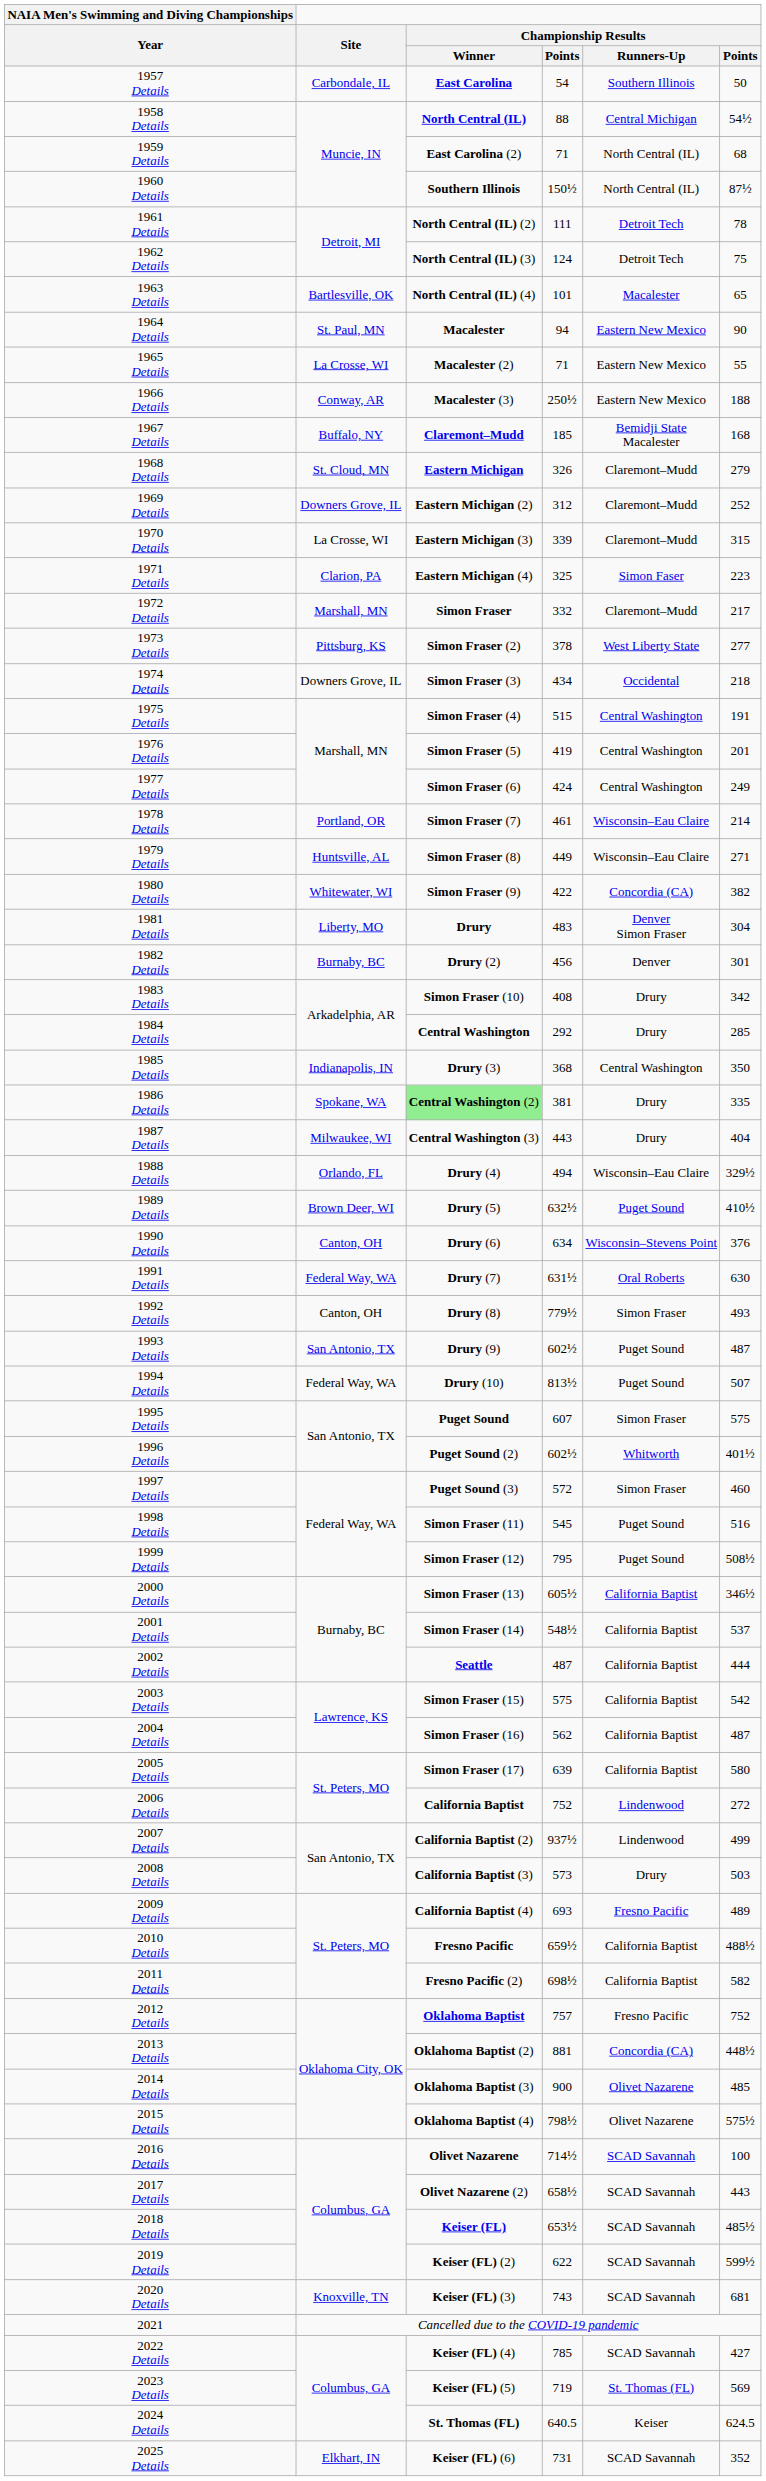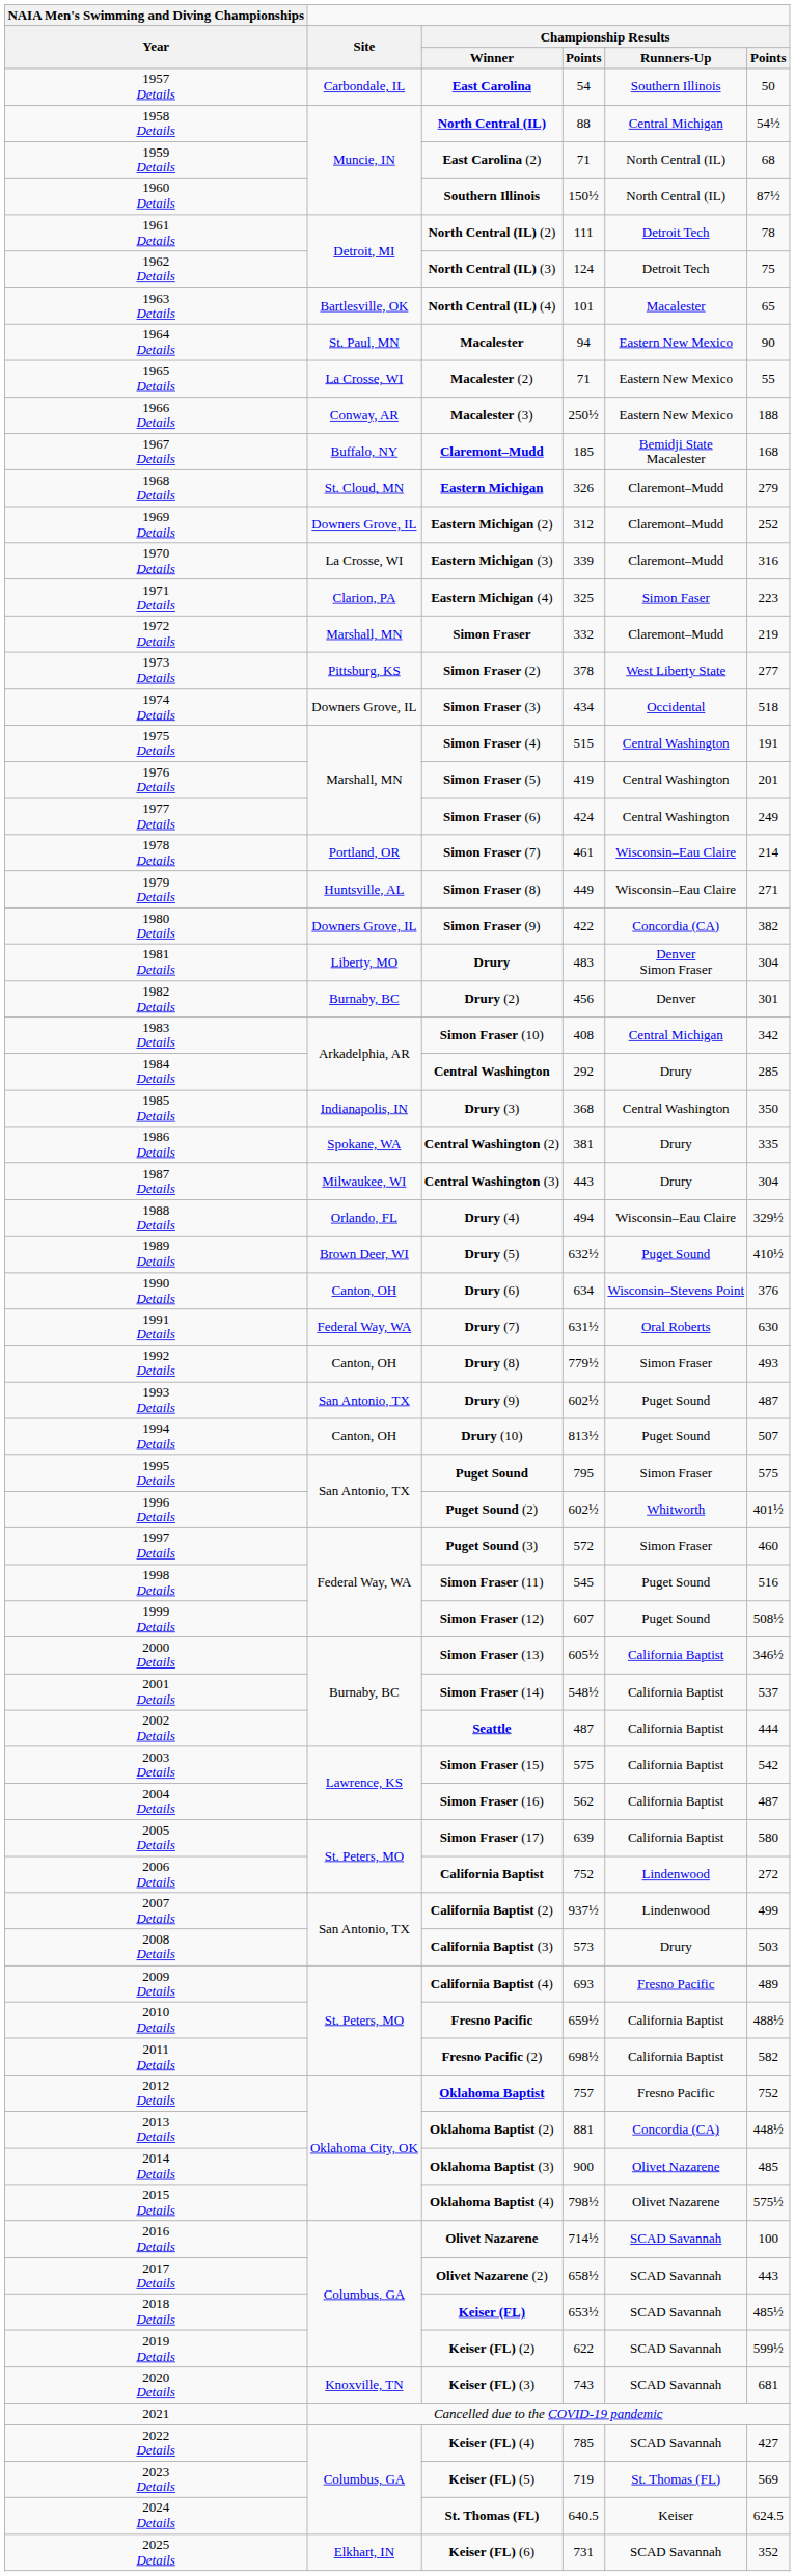 <table class="wikitable" style="text-align:center">
 <tr>
 <th style=>NAIA Men's Swimming and Diving Championships</th>
 </tr>
 <tr>
 <th rowspan="2">Year</th>
 <th rowspan="2">Site</th>
 <th colspan=4>Championship Results</th>
 </tr>
 <tr>
 <th>Winner</th>
 <th>Points</th>
 <th>Runners-Up</th>
 <th>Points</th>
 </tr>
 <tr>
 <td>1957 <br> <em><a href='#'>Details</a></em></td>
 <td><a href='#'>Carbondale, IL</a></td>
 <td><strong><a href='#'>East Carolina</a></strong></td>
 <td>54</td>
 <td><a href='#'>Southern Illinois</a></td>
 <td>50</td>
 </tr>
 <tr>
 <td>1958 <br> <em><a href='#'>Details</a></em></td>
 <td rowspan="3"><a href='#'>Muncie, IN</a></td>
 <td><strong><a href='#'>North Central (IL)</a></strong></td>
 <td>88</td>
 <td><a href='#'>Central Michigan</a></td>
 <td>54½</td>
 </tr>
 <tr>
 <td>1959 <br> <em><a href='#'>Details</a></em></td>
 <td><strong>East Carolina</strong> (2)</td>
 <td>71</td>
 <td>North Central (IL)</td>
 <td>68</td>
 </tr>
 <tr>
 <td>1960 <br> <em><a href='#'>Details</a></em></td>
 <td><strong>Southern Illinois</strong></td>
 <td>150½</td>
 <td>North Central (IL)</td>
 <td>87½</td>
 </tr>
 <tr>
 <td>1961 <br> <em><a href='#'>Details</a></em></td>
 <td rowspan="2"><a href='#'>Detroit, MI</a></td>
 <td><strong>North Central  (IL)</strong> (2)</td>
 <td>111</td>
 <td><a href='#'>Detroit Tech</a></td>
 <td>78</td>
 </tr>
 <tr>
 <td>1962 <br> <em><a href='#'>Details</a></em></td>
 <td><strong>North Central  (IL)</strong> (3)</td>
 <td>124</td>
 <td>Detroit Tech</td>
 <td>75</td>
 </tr>
 <tr>
 <td>1963 <br> <em><a href='#'>Details</a></em></td>
 <td><a href='#'>Bartlesville, OK</a></td>
 <td><strong>North Central  (IL)</strong> (4)</td>
 <td>101</td>
 <td><a href='#'>Macalester</a></td>
 <td>65</td>
 </tr>
 <tr>
 <td>1964 <br> <em><a href='#'>Details</a></em></td>
 <td><a href='#'>St. Paul, MN</a></td>
 <td><strong>Macalester</strong></td>
 <td>94</td>
 <td><a href='#'>Eastern New Mexico</a></td>
 <td>90</td>
 </tr>
 <tr>
 <td>1965 <br> <em><a href='#'>Details</a></em></td>
 <td><a href='#'>La Crosse, WI</a></td>
 <td><strong>Macalester</strong> (2)</td>
 <td>71</td>
 <td>Eastern New Mexico</td>
 <td>55</td>
 </tr>
 <tr>
 <td>1966 <br> <em><a href='#'>Details</a></em></td>
 <td><a href='#'>Conway, AR</a></td>
 <td><strong>Macalester</strong> (3)</td>
 <td>250½</td>
 <td>Eastern New Mexico</td>
 <td>188</td>
 </tr>
 <tr>
 <td>1967 <br> <em><a href='#'>Details</a></em></td>
 <td><a href='#'>Buffalo, NY</a></td>
 <td><strong><a href='#'>Claremont–Mudd</a></strong></td>
 <td>185</td>
 <td><a href='#'>Bemidji State</a><br>Macalester</td>
 <td>168</td>
 </tr>
 <tr>
 <td>1968 <br> <em><a href='#'>Details</a></em></td>
 <td><a href='#'>St. Cloud, MN</a></td>
 <td><strong><a href='#'>Eastern Michigan</a></strong></td>
 <td>326</td>
 <td>Claremont–Mudd</td>
 <td>279</td>
 </tr>
 <tr>
 <td>1969 <br> <em><a href='#'>Details</a></em></td>
 <td><a href='#'>Downers Grove, IL</a></td>
 <td><strong>Eastern Michigan</strong> (2)</td>
 <td>312</td>
 <td>Claremont–Mudd</td>
 <td>252</td>
 </tr>
 <tr>
 <td>1970 <br> <em><a href='#'>Details</a></em></td>
 <td>La Crosse, WI</td>
 <td><strong>Eastern Michigan</strong> (3)</td>
 <td>339</td>
 <td>Claremont–Mudd</td>
-<td>315</td>
+<td>316</td>
 </tr>
 <tr>
 <td>1971 <br> <em><a href='#'>Details</a></em></td>
 <td><a href='#'>Clarion, PA</a></td>
 <td><strong>Eastern Michigan</strong> (4)</td>
 <td>325</td>
 <td><a href='#'>Simon Faser</a></td>
 <td>223</td>
 </tr>
 <tr>
 <td>1972 <br> <em><a href='#'>Details</a></em></td>
 <td><a href='#'>Marshall, MN</a></td>
 <td><strong>Simon Fraser</strong></td>
 <td>332</td>
 <td>Claremont–Mudd</td>
-<td>217</td>
+<td>219</td>
 </tr>
 <tr>
 <td>1973 <br> <em><a href='#'>Details</a></em></td>
 <td><a href='#'>Pittsburg, KS</a></td>
 <td><strong>Simon Fraser</strong> (2)</td>
 <td>378</td>
 <td><a href='#'>West Liberty State</a></td>
 <td>277</td>
 </tr>
 <tr>
 <td>1974 <br> <em><a href='#'>Details</a></em></td>
 <td>Downers Grove, IL</td>
 <td><strong>Simon Fraser</strong> (3)</td>
 <td>434</td>
 <td><a href='#'>Occidental</a></td>
-<td>218</td>
+<td>518</td>
 </tr>
 <tr>
 <td>1975<br> <em><a href='#'>Details</a></em></td>
 <td rowspan="3">Marshall, MN</td>
 <td><strong>Simon Fraser</strong> (4)</td>
 <td>515</td>
 <td><a href='#'>Central Washington</a></td>
 <td>191</td>
 </tr>
 <tr>
 <td>1976<br> <em><a href='#'>Details</a></em></td>
 <td><strong>Simon Fraser</strong> (5)</td>
 <td>419</td>
 <td>Central Washington</td>
 <td>201</td>
 </tr>
 <tr>
 <td>1977<br> <em><a href='#'>Details</a></em></td>
 <td><strong>Simon Fraser</strong> (6)</td>
 <td>424</td>
 <td>Central Washington</td>
 <td>249</td>
 </tr>
 <tr>
 <td>1978 <br> <em><a href='#'>Details</a></em></td>
 <td><a href='#'>Portland, OR</a></td>
 <td><strong>Simon Fraser</strong> (7)</td>
 <td>461</td>
 <td><a href='#'>Wisconsin–Eau Claire</a></td>
 <td>214</td>
 </tr>
 <tr>
 <td>1979 <br> <em><a href='#'>Details</a></em></td>
 <td><a href='#'>Huntsville, AL</a></td>
 <td><strong>Simon Fraser</strong> (8)</td>
 <td>449</td>
 <td>Wisconsin–Eau Claire</td>
 <td>271</td>
 </tr>
 <tr>
 <td>1980<br> <em><a href='#'>Details</a></em></td>
-<td><a href='#'>Whitewater, WI</a></td>
+<td><a href='#'>Downers Grove, IL</a></td>
 <td><strong>Simon Fraser</strong> (9)</td>
 <td>422</td>
 <td><a href='#'>Concordia (CA)</a></td>
 <td>382</td>
 </tr>
 <tr>
 <td>1981 <br> <em><a href='#'>Details</a></em></td>
 <td><a href='#'>Liberty, MO</a></td>
 <td><strong>Drury</strong></td>
 <td>483</td>
 <td><a href='#'>Denver</a><br>Simon Fraser</td>
 <td>304</td>
 </tr>
 <tr>
 <td>1982 <br> <em><a href='#'>Details</a></em></td>
 <td><a href='#'>Burnaby, BC</a></td>
 <td><strong>Drury</strong> (2)</td>
 <td>456</td>
 <td>Denver</td>
 <td>301</td>
 </tr>
 <tr>
 <td>1983 <br> <em><a href='#'>Details</a></em></td>
 <td rowspan="2">Arkadelphia, AR</td>
 <td><strong>Simon Fraser</strong> (10)</td>
 <td>408</td>
-<td>Drury</td>
+<td><a href='#'>Central Michigan</a></td>
 <td>342</td>
 </tr>
 <tr>
 <td>1984 <br> <em><a href='#'>Details</a></em></td>
 <td><strong>Central Washington</strong></td>
 <td>292</td>
 <td>Drury</td>
 <td>285</td>
 </tr>
 <tr>
 <td>1985 <br> <em><a href='#'>Details</a></em></td>
 <td><a href='#'>Indianapolis, IN</a></td>
 <td><strong>Drury</strong> (3)</td>
 <td>368</td>
 <td>Central Washington</td>
 <td>350</td>
 </tr>
 <tr>
 <td>1986 <br> <em><a href='#'>Details</a></em></td>
 <td><a href='#'>Spokane, WA</a></td>
-<td style="background: lightgreen;"><strong>Central Washington</strong> (2)</td>
+<td><strong>Central Washington</strong> (2)</td>
 <td>381</td>
 <td>Drury</td>
 <td>335</td>
 </tr>
 <tr>
 <td>1987 <br> <em><a href='#'>Details</a></em></td>
 <td><a href='#'>Milwaukee, WI</a></td>
 <td><strong>Central Washington</strong> (3)</td>
 <td>443</td>
 <td>Drury</td>
-<td>404</td>
+<td>304</td>
 </tr>
 <tr>
 <td>1988 <br> <em><a href='#'>Details</a></em></td>
 <td><a href='#'>Orlando, FL</a></td>
 <td><strong>Drury</strong> (4)</td>
 <td>494</td>
 <td>Wisconsin–Eau Claire</td>
 <td>329½</td>
 </tr>
 <tr>
 <td>1989 <br> <em><a href='#'>Details</a></em></td>
 <td><a href='#'>Brown Deer, WI</a></td>
 <td><strong>Drury</strong> (5)</td>
 <td>632½</td>
 <td><a href='#'>Puget Sound</a></td>
 <td>410½</td>
 </tr>
 <tr>
 <td>1990 <br> <em><a href='#'>Details</a></em></td>
 <td><a href='#'>Canton, OH</a></td>
 <td><strong>Drury</strong> (6)</td>
 <td>634</td>
 <td><a href='#'>Wisconsin–Stevens Point</a></td>
 <td>376</td>
 </tr>
 <tr>
 <td>1991 <br> <em><a href='#'>Details</a></em></td>
 <td><a href='#'>Federal Way, WA</a></td>
 <td><strong>Drury</strong> (7)</td>
 <td>631½</td>
 <td><a href='#'>Oral Roberts</a></td>
 <td>630</td>
 </tr>
 <tr>
 <td>1992 <br> <em><a href='#'>Details</a></em></td>
 <td>Canton, OH</td>
 <td><strong>Drury</strong> (8)</td>
 <td>779½</td>
 <td>Simon Fraser</td>
 <td>493</td>
 </tr>
 <tr>
 <td>1993 <br> <em><a href='#'>Details</a></em></td>
 <td><a href='#'>San Antonio, TX</a></td>
 <td><strong>Drury</strong> (9)</td>
 <td>602½</td>
 <td>Puget Sound</td>
 <td>487</td>
 </tr>
 <tr>
 <td>1994 <br> <em><a href='#'>Details</a></em></td>
-<td>Federal Way, WA</td>
+<td>Canton, OH</td>
 <td><strong>Drury</strong> (10)</td>
 <td>813½</td>
 <td>Puget Sound</td>
 <td>507</td>
 </tr>
 <tr>
 <td>1995 <br> <em><a href='#'>Details</a></em></td>
 <td rowspan="2">San Antonio, TX</td>
 <td><strong>Puget Sound</strong></td>
-<td>607</td>
+<td>795</td>
 <td>Simon Fraser</td>
 <td>575</td>
 </tr>
 <tr>
 <td>1996 <br> <em><a href='#'>Details</a></em></td>
 <td><strong>Puget Sound</strong> (2)</td>
 <td>602½</td>
 <td><a href='#'>Whitworth</a></td>
 <td>401½</td>
 </tr>
 <tr>
 <td>1997 <br> <em><a href='#'>Details</a></em></td>
 <td rowspan="3">Federal Way, WA</td>
 <td><strong>Puget Sound</strong> (3)</td>
 <td>572</td>
 <td>Simon Fraser</td>
 <td>460</td>
 </tr>
 <tr>
 <td>1998 <br> <em><a href='#'>Details</a></em></td>
 <td><strong>Simon Fraser</strong> (11)</td>
 <td>545</td>
 <td>Puget Sound</td>
 <td>516</td>
 </tr>
 <tr>
 <td>1999 <br> <em><a href='#'>Details</a></em></td>
 <td><strong>Simon Fraser</strong> (12)</td>
-<td>795</td>
+<td>607</td>
 <td>Puget Sound</td>
 <td>508½</td>
 </tr>
 <tr>
 <td>2000 <br> <em><a href='#'>Details</a></em></td>
 <td rowspan="3">Burnaby, BC</td>
 <td><strong>Simon Fraser</strong> (13)</td>
 <td>605½</td>
 <td><a href='#'>California Baptist</a></td>
 <td>346½</td>
 </tr>
 <tr>
 <td>2001 <br> <em><a href='#'>Details</a></em></td>
 <td><strong>Simon Fraser</strong> (14)</td>
 <td>548½</td>
 <td>California Baptist</td>
 <td>537</td>
 </tr>
 <tr>
 <td>2002 <br> <em><a href='#'>Details</a></em></td>
 <td><strong><a href='#'>Seattle</a></strong></td>
 <td>487</td>
 <td>California Baptist</td>
 <td>444</td>
 </tr>
 <tr>
 <td>2003 <br> <em><a href='#'>Details</a></em></td>
 <td rowspan="2"><a href='#'>Lawrence, KS</a></td>
 <td><strong>Simon Fraser</strong> (15)</td>
 <td>575</td>
 <td>California Baptist</td>
 <td>542</td>
 </tr>
 <tr>
 <td>2004 <br> <em><a href='#'>Details</a></em></td>
 <td><strong>Simon Fraser</strong> (16)</td>
 <td>562</td>
 <td>California Baptist</td>
 <td>487</td>
 </tr>
 <tr>
 <td>2005 <br> <em><a href='#'>Details</a></em></td>
 <td rowspan="2"><a href='#'>St. Peters, MO</a></td>
 <td><strong>Simon Fraser</strong> (17)</td>
 <td>639</td>
 <td>California Baptist</td>
 <td>580</td>
 </tr>
 <tr>
 <td>2006 <br> <em><a href='#'>Details</a></em></td>
 <td><strong>California Baptist</strong></td>
 <td>752</td>
 <td><a href='#'>Lindenwood</a></td>
 <td>272</td>
 </tr>
 <tr>
 <td>2007 <br> <em><a href='#'>Details</a></em></td>
 <td rowspan="2">San Antonio, TX</td>
 <td><strong>California Baptist</strong> (2)</td>
 <td>937½</td>
 <td>Lindenwood</td>
 <td>499</td>
 </tr>
 <tr>
 <td>2008 <br> <em><a href='#'>Details</a></em></td>
 <td><strong>California Baptist</strong> (3)</td>
 <td>573</td>
 <td>Drury</td>
 <td>503</td>
 </tr>
 <tr>
 <td>2009 <br> <em><a href='#'>Details</a></em></td>
 <td rowspan="3"><a href='#'>St. Peters, MO</a></td>
 <td><strong>California Baptist</strong> (4)</td>
 <td>693</td>
 <td><a href='#'>Fresno Pacific</a></td>
 <td>489</td>
 </tr>
 <tr>
 <td>2010 <br> <em><a href='#'>Details</a></em></td>
 <td><strong>Fresno Pacific</strong></td>
 <td>659½</td>
 <td>California Baptist</td>
 <td>488½</td>
 </tr>
 <tr>
 <td>2011 <br> <em><a href='#'>Details</a></em></td>
 <td><strong>Fresno Pacific</strong> (2)</td>
 <td>698½</td>
 <td>California Baptist</td>
 <td>582</td>
 </tr>
 <tr>
 <td>2012 <br> <em><a href='#'>Details</a></em></td>
 <td rowspan="4"><a href='#'>Oklahoma City, OK</a></td>
 <td><strong><a href='#'>Oklahoma Baptist</a></strong></td>
 <td>757</td>
 <td>Fresno Pacific</td>
 <td>752</td>
 </tr>
 <tr>
 <td>2013 <br> <em><a href='#'>Details</a></em></td>
 <td><strong>Oklahoma Baptist</strong> (2)</td>
 <td>881</td>
 <td><a href='#'>Concordia (CA)</a></td>
 <td>448½</td>
 </tr>
 <tr>
 <td>2014 <br> <em><a href='#'>Details</a></em></td>
 <td><strong>Oklahoma Baptist</strong> (3)</td>
 <td>900</td>
 <td><a href='#'>Olivet Nazarene</a></td>
 <td>485</td>
 </tr>
 <tr>
 <td>2015 <br> <em><a href='#'>Details</a></em></td>
 <td><strong>Oklahoma Baptist</strong> (4)</td>
 <td>798½</td>
 <td>Olivet Nazarene</td>
 <td>575½</td>
 </tr>
 <tr>
 <td>2016 <br> <em><a href='#'>Details</a></em></td>
 <td rowspan="4"><a href='#'>Columbus, GA</a></td>
 <td><strong>Olivet Nazarene</strong></td>
 <td>714½</td>
 <td><a href='#'>SCAD Savannah</a></td>
 <td>100</td>
 </tr>
 <tr>
 <td>2017 <br> <em><a href='#'>Details</a></em></td>
 <td><strong>Olivet Nazarene</strong> (2)</td>
 <td>658½</td>
 <td>SCAD Savannah</td>
 <td>443</td>
 </tr>
 <tr>
 <td>2018 <br> <em><a href='#'>Details</a></em></td>
 <td><strong><a href='#'>Keiser (FL)</a></strong></td>
 <td>653½</td>
 <td>SCAD Savannah</td>
 <td>485½</td>
 </tr>
 <tr>
 <td>2019 <br> <em><a href='#'>Details</a></em></td>
 <td><strong>Keiser (FL)</strong> (2)</td>
 <td>622</td>
 <td>SCAD Savannah</td>
 <td>599½</td>
 </tr>
 <tr>
 <td>2020 <br> <em><a href='#'>Details</a></em></td>
 <td rowspan="1"><a href='#'>Knoxville, TN</a></td>
 <td><strong>Keiser (FL)</strong> (3)</td>
 <td>743</td>
 <td>SCAD Savannah</td>
 <td>681</td>
 </tr>
 <tr>
 <td>2021</td>
 <td colspan=5><em>Cancelled due to the <a href='#'>COVID-19 pandemic</a></em></td>
 </tr>
 <tr>
 <td>2022 <br> <em><a href='#'>Details</a></em></td>
 <td rowspan=3><a href='#'>Columbus, GA</a></td>
 <td><strong>Keiser (FL)</strong> (4)</td>
 <td>785</td>
 <td>SCAD Savannah</td>
 <td>427</td>
 </tr>
 <tr>
 <td>2023 <br> <em><a href='#'>Details</a></em></td>
 <td><strong>Keiser (FL)</strong> (5)</td>
 <td>719</td>
 <td><a href='#'>St. Thomas (FL)</a></td>
 <td>569</td>
 </tr>
 <tr>
 <td>2024 <br> <em><a href='#'>Details</a></em></td>
 <td><strong>St. Thomas (FL)</strong></td>
 <td>640.5</td>
 <td>Keiser</td>
 <td>624.5</td>
 </tr>
 <tr>
 <td>2025 <br> <em><a href='#'>Details</a></em></td>
 <td rowspan=3><a href='#'>Elkhart, IN</a></td>
 <td><strong>Keiser (FL)</strong> (6)</td>
 <td>731</td>
 <td>SCAD Savannah</td>
 <td>352</td>
 </tr>
 </table>
